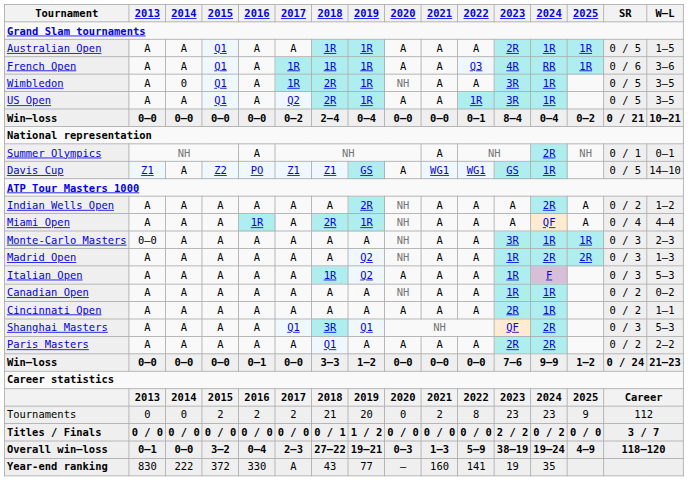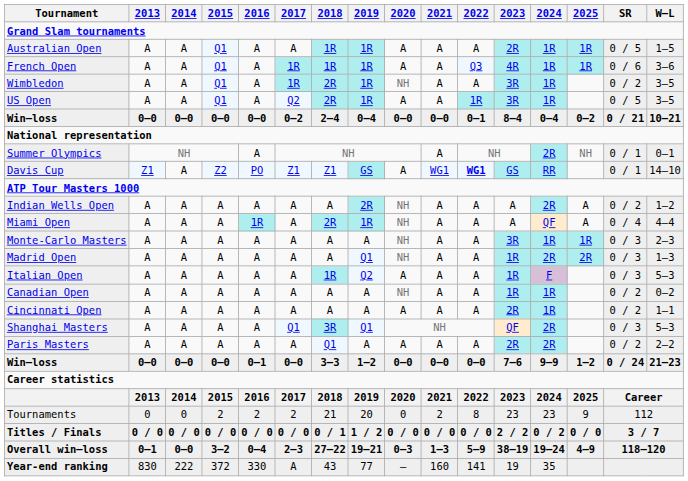 <table class=wikitable style=text-align:center;font-size:97%>
 <tr>
 <th>Tournament</th>
 <th><a href='#'>2013</a></th>
 <th><a href='#'>2014</a></th>
 <th><a href='#'>2015</a></th>
 <th><a href='#'>2016</a></th>
 <th><a href='#'>2017</a></th>
 <th><a href='#'>2018</a></th>
 <th><a href='#'>2019</a></th>
 <th><a href='#'>2020</a></th>
 <th><a href='#'>2021</a></th>
 <th><a href='#'>2022</a></th>
 <th><a href='#'>2023</a></th>
 <th><a href='#'>2024</a></th>
 <th><a href='#'>2025</a></th>
 <th>SR</th>
 <th>W–L</th>
 </tr>
 <tr>
 <td colspan="16" align="left"><strong><a href='#'>Grand Slam tournaments</a></strong></td>
 </tr>
 <tr>
 <td align=left bgcolor=efefef><a href='#'>Australian Open</a></td>
 <td>A</td>
 <td>A</td>
 <td bgcolor=#f0f8ff><a href='#'>Q1</a></td>
 <td>A</td>
 <td>A</td>
 <td bgcolor=afeeee><a href='#'>1R</a></td>
 <td bgcolor=afeeee><a href='#'>1R</a></td>
 <td>A</td>
 <td>A</td>
 <td>A</td>
 <td bgcolor=afeeee><a href='#'>2R</a></td>
 <td bgcolor=afeeee><a href='#'>1R</a></td>
 <td bgcolor=afeeee><a href='#'>1R</a></td>
 <td bgcolor="efefef">0 / 5</td>
 <td bgcolor=efefef>1–5</td>
 </tr>
 <tr>
 <td align=left bgcolor=efefef><a href='#'>French Open</a></td>
 <td>A</td>
 <td>A</td>
 <td bgcolor=#f0f8ff><a href='#'>Q1</a></td>
 <td>A</td>
 <td bgcolor=afeeee><a href='#'>1R</a></td>
 <td bgcolor=afeeee><a href='#'>1R</a></td>
 <td bgcolor=afeeee><a href='#'>1R</a></td>
 <td>A</td>
 <td>A</td>
 <td bgcolor=f0f8ff><a href='#'>Q3</a></td>
 <td bgcolor=afeeee><a href='#'>4R</a></td>
-<td bgcolor=afeeee><a href='#'>RR</a></td>
+<td bgcolor=afeeee><a href='#'>1R</a></td>
 <td bgcolor=afeeee><a href='#'>1R</a></td>
 <td bgcolor="efefef">0 / 6</td>
 <td bgcolor=efefef>3–6</td>
 </tr>
 <tr>
 <td align=left bgcolor=efefef><a href='#'>Wimbledon</a></td>
 <td>A</td>
-<td>0</td>
+<td>A</td>
 <td bgcolor=#f0f8ff><a href='#'>Q1</a></td>
 <td>A</td>
 <td bgcolor=afeeee><a href='#'>1R</a></td>
 <td bgcolor=afeeee><a href='#'>2R</a></td>
 <td bgcolor=afeeee><a href='#'>1R</a></td>
 <td style=color:#767676>NH</td>
 <td>A</td>
 <td>A</td>
 <td bgcolor=afeeee><a href='#'>3R</a></td>
 <td bgcolor=afeeee><a href='#'>1R</a></td>
 <td></td>
-<td bgcolor="efefef">0 / 5</td>
+<td bgcolor="efefef">0 / 2</td>
 <td bgcolor=efefef>3–5</td>
 </tr>
 <tr>
 <td align=left bgcolor=efefef><a href='#'>US Open</a></td>
 <td>A</td>
 <td>A</td>
 <td bgcolor=f0f8ff><a href='#'>Q1</a></td>
 <td>A</td>
 <td bgcolor=f0f8ff><a href='#'>Q2</a></td>
 <td bgcolor=afeeee><a href='#'>2R</a></td>
 <td bgcolor=afeeee><a href='#'>1R</a></td>
 <td>A</td>
 <td>A</td>
 <td bgcolor=afeeee><a href='#'>1R</a></td>
 <td bgcolor=afeeee><a href='#'>3R</a></td>
 <td bgcolor=afeeee><a href='#'>1R</a></td>
 <td></td>
 <td bgcolor="efefef">0 / 5</td>
 <td bgcolor=efefef>3–5</td>
 </tr>
 <tr style=font-weight:bold;background:#efefef;>
 <td style=text-align:left>Win–loss</td>
 <td>0–0</td>
 <td>0–0</td>
 <td>0–0</td>
 <td>0–0</td>
 <td>0–2</td>
 <td>2–4</td>
 <td>0–4</td>
 <td>0–0</td>
 <td>0–0</td>
 <td>0–1</td>
 <td>8–4</td>
 <td>0–4</td>
 <td>0–2</td>
 <td>0 / 21</td>
 <td>10–21</td>
 </tr>
 <tr>
 <td colspan="16" align="left"><strong>National representation</strong></td>
 </tr>
 <tr>
 <td align=left bgcolor=efefef><a href='#'>Summer Olympics</a></td>
 <td colspan=3 style=color:#767676>NH</td>
 <td>A</td>
 <td colspan=4 style=color:#767676>NH</td>
 <td>A</td>
 <td colspan=2 style=color:#767676>NH</td>
 <td bgcolor=afeeee><a href='#'>2R</a></td>
 <td style=color:#767676>NH</td>
 <td bgcolor="efefef">0 / 1</td>
 <td bgcolor=efefef>0–1</td>
 </tr>
 <tr>
 <td align=left bgcolor=efefef><a href='#'>Davis Cup</a></td>
 <td bgcolor=f0f8ff><a href='#'>Z1</a></td>
 <td>A</td>
 <td bgcolor=f0f8ff><a href='#'>Z2</a></td>
 <td bgcolor=f0f8ff><a href='#'>PO</a></td>
 <td bgcolor=f0f8ff><a href='#'>Z1</a></td>
 <td bgcolor=f0f8ff><a href='#'>Z1</a></td>
 <td bgcolor=afeeee><a href='#'>GS</a></td>
 <td>A</td>
 <td bgcolor=f0f8ff><a href='#'>WG1</a></td>
-<td bgcolor=f0f8ff><a href='#'>WG1</a></td>
+<td bgcolor=f0f8ff><strong><a href='#'>WG1</a></strong></td>
 <td bgcolor=afeeee><a href='#'>GS</a></td>
-<td bgcolor=afeeee><a href='#'>1R</a></td>
+<td bgcolor=afeeee><a href='#'>RR</a></td>
 <td></td>
-<td bgcolor="efefef">0 / 5</td>
+<td bgcolor="efefef">0 / 1</td>
 <td bgcolor=efefef>14–10</td>
 </tr>
 <tr>
 <td colspan="16" align="left"><strong><a href='#'>ATP Tour Masters 1000</a></strong></td>
 </tr>
 <tr>
 <td align=left bgcolor=efefef><a href='#'>Indian Wells Open</a></td>
 <td>A</td>
 <td>A</td>
 <td>A</td>
 <td>A</td>
 <td>A</td>
 <td>A</td>
 <td bgcolor=afeeee><a href='#'>2R</a></td>
 <td style=color:#767676>NH</td>
 <td>A</td>
 <td>A</td>
 <td>A</td>
 <td bgcolor=afeeee><a href='#'>2R</a></td>
 <td>A</td>
 <td bgcolor="efefef">0 / 2</td>
 <td bgcolor=efefef>1–2</td>
 </tr>
 <tr>
 <td align=left bgcolor=efefef><a href='#'>Miami Open</a></td>
 <td>A</td>
 <td>A</td>
 <td>A</td>
 <td bgcolor=afeeee><a href='#'>1R</a></td>
 <td>A</td>
 <td bgcolor=afeeee><a href='#'>2R</a></td>
 <td bgcolor=afeeee><a href='#'>1R</a></td>
 <td style=color:#767676>NH</td>
 <td>A</td>
 <td>A</td>
 <td>A</td>
 <td bgcolor=ffebcd><a href='#'>QF</a></td>
 <td>A</td>
 <td bgcolor="efefef">0 / 4</td>
 <td bgcolor=efefef>4–4</td>
 </tr>
 <tr>
 <td align=left bgcolor=efefef><a href='#'>Monte-Carlo Masters</a></td>
-<td>0–0</td>
+<td>A</td>
 <td>A</td>
 <td>A</td>
 <td>A</td>
 <td>A</td>
 <td>A</td>
 <td>A</td>
 <td style=color:#767676>NH</td>
 <td>A</td>
 <td>A</td>
 <td bgcolor=afeeee><a href='#'>3R</a></td>
 <td bgcolor=afeeee><a href='#'>1R</a></td>
 <td bgcolor=afeeee><a href='#'>1R</a></td>
 <td bgcolor="efefef">0 / 3</td>
 <td bgcolor=efefef>2–3</td>
 </tr>
 <tr>
 <td align=left bgcolor=efefef><a href='#'>Madrid Open</a></td>
 <td>A</td>
 <td>A</td>
 <td>A</td>
 <td>A</td>
 <td>A</td>
 <td>A</td>
-<td bgcolor=f0f8ff><a href='#'>Q2</a></td>
+<td bgcolor=f0f8ff><a href='#'>Q1</a></td>
 <td style=color:#767676>NH</td>
 <td>A</td>
 <td>A</td>
 <td bgcolor=afeeee><a href='#'>1R</a></td>
 <td bgcolor=afeeee><a href='#'>2R</a></td>
 <td bgcolor=afeeee><a href='#'>2R</a></td>
 <td bgcolor="efefef">0 / 3</td>
 <td bgcolor=efefef>1–3</td>
 </tr>
 <tr>
 <td align=left bgcolor=efefef><a href='#'>Italian Open</a></td>
 <td>A</td>
 <td>A</td>
 <td>A</td>
 <td>A</td>
 <td>A</td>
 <td bgcolor=afeeee><a href='#'>1R</a></td>
 <td bgcolor=f0f8ff><a href='#'>Q2</a></td>
 <td>A</td>
 <td>A</td>
 <td>A</td>
 <td bgcolor=afeeee><a href='#'>1R</a></td>
 <td bgcolor=thistle><a href='#'>F</a></td>
 <td></td>
 <td bgcolor="efefef">0 / 3</td>
 <td bgcolor=efefef>5–3</td>
 </tr>
 <tr>
 <td align=left bgcolor=efefef><a href='#'>Canadian Open</a></td>
 <td>A</td>
 <td>A</td>
 <td>A</td>
 <td>A</td>
 <td>A</td>
 <td>A</td>
 <td>A</td>
 <td style=color:#767676>NH</td>
 <td>A</td>
 <td>A</td>
 <td bgcolor=afeeee><a href='#'>1R</a></td>
 <td bgcolor=afeeee><a href='#'>1R</a></td>
 <td></td>
 <td bgcolor="efefef">0 / 2</td>
 <td bgcolor=efefef>0–2</td>
 </tr>
 <tr>
 <td align=left bgcolor=efefef><a href='#'>Cincinnati Open</a></td>
 <td>A</td>
 <td>A</td>
 <td>A</td>
 <td>A</td>
 <td>A</td>
 <td>A</td>
 <td>A</td>
 <td>A</td>
 <td>A</td>
 <td>A</td>
 <td bgcolor=afeeee><a href='#'>2R</a></td>
 <td bgcolor=afeeee><a href='#'>1R</a></td>
 <td></td>
 <td bgcolor="efefef">0 / 2</td>
 <td bgcolor=efefef>1–1</td>
 </tr>
 <tr>
 <td align=left bgcolor=efefef><a href='#'>Shanghai Masters</a></td>
 <td>A</td>
 <td>A</td>
 <td>A</td>
 <td>A</td>
 <td bgcolor=f0f8ff><a href='#'>Q1</a></td>
 <td bgcolor=afeeee><a href='#'>3R</a></td>
 <td bgcolor=f0f8ff><a href='#'>Q1</a></td>
 <td colspan=3 style=color:#767676>NH</td>
 <td bgcolor=ffebcd><a href='#'>QF</a></td>
 <td bgcolor=afeeee><a href='#'>2R</a></td>
 <td></td>
 <td bgcolor="efefef">0 / 3</td>
 <td bgcolor=efefef>5–3</td>
 </tr>
 <tr>
 <td align=left bgcolor=efefef><a href='#'>Paris Masters</a></td>
 <td>A</td>
 <td>A</td>
 <td>A</td>
 <td>A</td>
 <td>A</td>
 <td bgcolor=f0f8ff><a href='#'>Q1</a></td>
 <td>A</td>
 <td>A</td>
 <td>A</td>
 <td>A</td>
 <td bgcolor=afeeee><a href='#'>2R</a></td>
 <td bgcolor=afeeee><a href='#'>2R</a></td>
 <td></td>
 <td bgcolor="efefef">0 / 2</td>
 <td bgcolor=efefef>2–2</td>
 </tr>
 <tr style=font-weight:bold;background:#efefef;>
 <td style=text-align:left>Win–loss</td>
 <td>0–0</td>
 <td>0–0</td>
 <td>0–0</td>
 <td>0–1</td>
 <td>0–0</td>
 <td>3–3</td>
 <td>1–2</td>
 <td>0–0</td>
 <td>0–0</td>
 <td>0–0</td>
 <td>7–6</td>
 <td>9–9</td>
 <td>1–2</td>
 <td>0 / 24</td>
 <td>21–23</td>
 </tr>
 <tr>
 <td colspan="16" align="left"><strong>Career statistics</strong></td>
 </tr>
 <tr>
 <th></th>
 <th>2013</th>
 <th>2014</th>
 <th>2015</th>
 <th>2016</th>
 <th>2017</th>
 <th>2018</th>
 <th>2019</th>
 <th>2020</th>
 <th>2021</th>
 <th>2022</th>
 <th>2023</th>
 <th>2024</th>
 <th>2025</th>
 <th colspan="2">Career</th>
 </tr>
 <tr bgcolor=efefef>
 <td align=left>Tournaments</td>
 <td>0</td>
 <td>0</td>
 <td>2</td>
 <td>2</td>
 <td>2</td>
 <td>21</td>
 <td>20</td>
 <td>0</td>
 <td>2</td>
 <td>8</td>
 <td>23</td>
 <td>23</td>
 <td>9</td>
 <td colspan="2">112</td>
 </tr>
 <tr style=font-weight:bold;background:#efefef;>
 <td style=text-align:left>Titles / Finals</td>
 <td>0 / 0</td>
 <td>0 / 0</td>
 <td>0 / 0</td>
 <td>0 / 0</td>
 <td>0 / 0</td>
 <td>0 / 1</td>
 <td>1 / 2</td>
 <td>0 / 0</td>
 <td>0 / 0</td>
 <td>0 / 0</td>
 <td>2 / 2</td>
 <td>0 / 2</td>
 <td>0 / 0</td>
 <td colspan="2">3 / 7</td>
 </tr>
 <tr style=font-weight:bold;background:#efefef;>
 <td style=text-align:left>Overall win–loss</td>
 <td>0–1</td>
 <td>0–0</td>
 <td>3–2</td>
 <td>0–4</td>
 <td>2–3</td>
 <td>27–22</td>
 <td>19–21</td>
 <td>0–3</td>
 <td>1–3</td>
 <td>5–9</td>
 <td>38–19</td>
 <td>19–24</td>
 <td>4–9</td>
 <td colspan="2">118–120</td>
 </tr>
 <tr bgcolor=efefef>
 <td style=text-align:left><strong>Year-end ranking</strong></td>
 <td>830</td>
 <td>222</td>
 <td>372</td>
 <td>330</td>
 <td>A</td>
 <td>43</td>
 <td>77</td>
 <td>—</td>
 <td>160</td>
 <td>141</td>
 <td>19</td>
 <td>35</td>
 <td></td>
 <td colspan="2"></td>
 </tr>
 </table>
